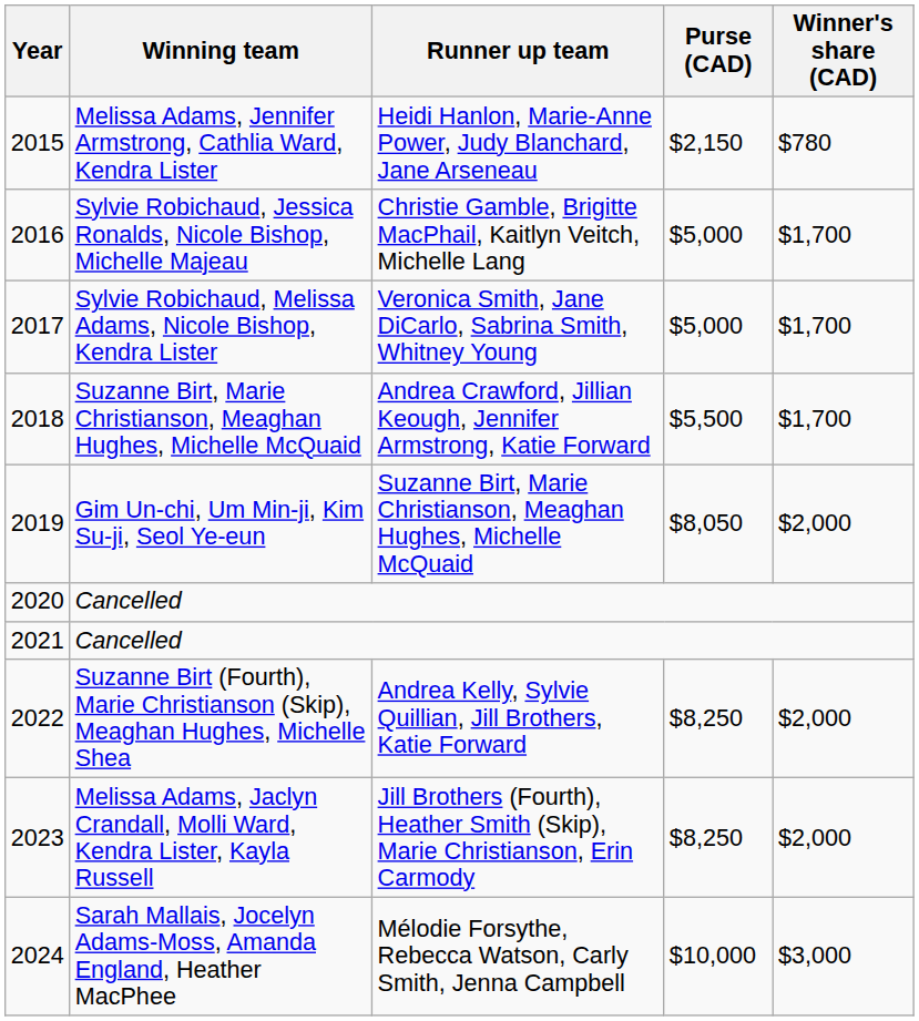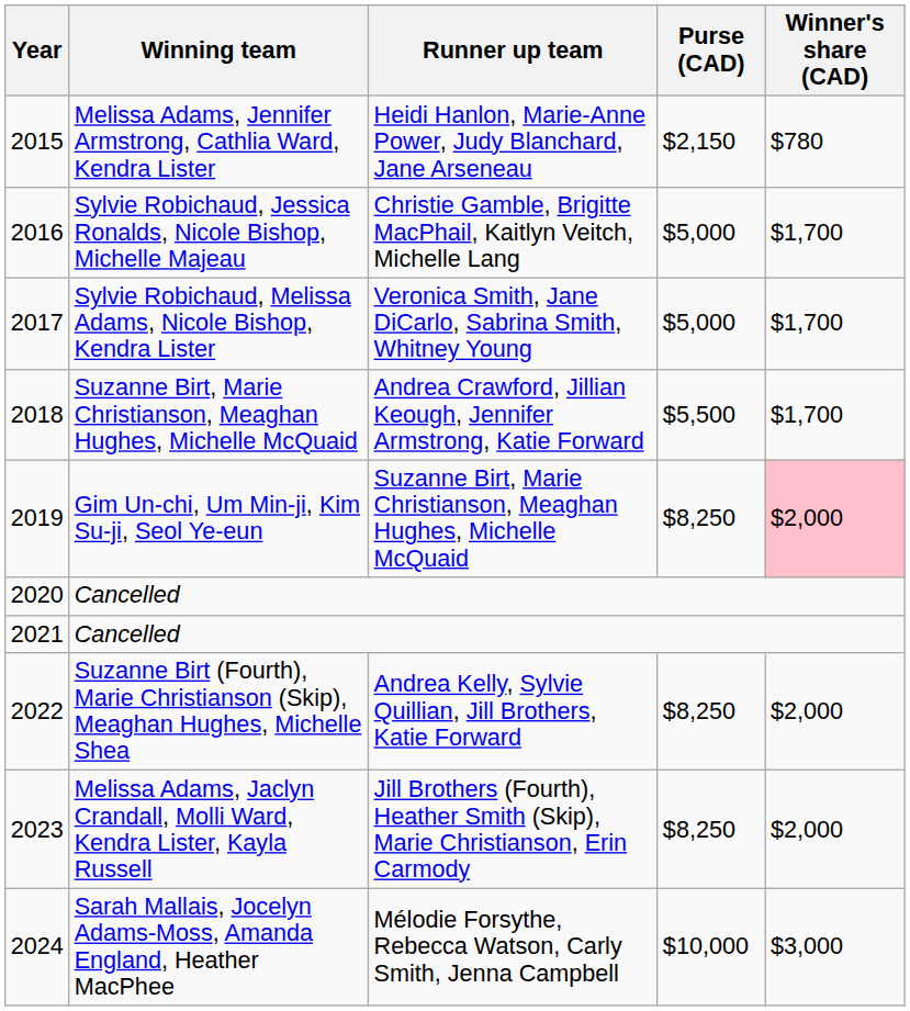 <table class="wikitable">
 <tr>
 <th scope="col">Year</th>
 <th scope="col">Winning team</th>
 <th scope="col">Runner up team</th>
 <th scope="col">Purse (CAD)</th>
 <th scope="col">Winner's share (CAD)</th>
 </tr>
 <tr>
 <td>2015</td>
 <td> <a href='#'>Melissa Adams</a>, <a href='#'>Jennifer Armstrong</a>, <a href='#'>Cathlia Ward</a>, <a href='#'>Kendra Lister</a></td>
 <td> <a href='#'>Heidi Hanlon</a>, <a href='#'>Marie-Anne Power</a>, <a href='#'>Judy Blanchard</a>, <a href='#'>Jane Arseneau</a></td>
 <td>$2,150</td>
 <td>$780</td>
 </tr>
 <tr>
 <td>2016</td>
 <td> <a href='#'>Sylvie Robichaud</a>, <a href='#'>Jessica Ronalds</a>, <a href='#'>Nicole Bishop</a>, <a href='#'>Michelle Majeau</a></td>
 <td> <a href='#'>Christie Gamble</a>, <a href='#'>Brigitte MacPhail</a>, Kaitlyn Veitch, Michelle Lang</td>
 <td>$5,000</td>
 <td>$1,700</td>
 </tr>
 <tr>
 <td>2017</td>
 <td> <a href='#'>Sylvie Robichaud</a>, <a href='#'>Melissa Adams</a>, <a href='#'>Nicole Bishop</a>, <a href='#'>Kendra Lister</a></td>
 <td> <a href='#'>Veronica Smith</a>, <a href='#'>Jane DiCarlo</a>, <a href='#'>Sabrina Smith</a>, <a href='#'>Whitney Young</a></td>
 <td>$5,000</td>
 <td>$1,700</td>
 </tr>
 <tr>
 <td>2018</td>
 <td> <a href='#'>Suzanne Birt</a>, <a href='#'>Marie Christianson</a>, <a href='#'>Meaghan Hughes</a>, <a href='#'>Michelle McQuaid</a></td>
 <td> <a href='#'>Andrea Crawford</a>, <a href='#'>Jillian Keough</a>, <a href='#'>Jennifer Armstrong</a>, <a href='#'>Katie Forward</a></td>
 <td>$5,500</td>
 <td>$1,700</td>
 </tr>
 <tr>
 <td>2019</td>
 <td> <a href='#'>Gim Un-chi</a>, <a href='#'>Um Min-ji</a>, <a href='#'>Kim Su-ji</a>, <a href='#'>Seol Ye-eun</a></td>
 <td> <a href='#'>Suzanne Birt</a>, <a href='#'>Marie Christianson</a>, <a href='#'>Meaghan Hughes</a>, <a href='#'>Michelle McQuaid</a></td>
-<td>$8,050</td>
-<td>$2,000</td>
+<td>$8,250</td>
+<td style="background: pink;">$2,000</td>
 </tr>
 <tr>
 <td>2020</td>
 <td colspan="4"><em>Cancelled</em></td>
 </tr>
 <tr>
 <td>2021</td>
 <td colspan="4"><em>Cancelled</em></td>
 </tr>
 <tr>
 <td>2022</td>
 <td> <a href='#'>Suzanne Birt</a> (Fourth), <a href='#'>Marie Christianson</a> (Skip), <a href='#'>Meaghan Hughes</a>, <a href='#'>Michelle Shea</a></td>
 <td> <a href='#'>Andrea Kelly</a>, <a href='#'>Sylvie Quillian</a>, <a href='#'>Jill Brothers</a>, <a href='#'>Katie Forward</a></td>
 <td>$8,250</td>
 <td>$2,000</td>
 </tr>
 <tr>
 <td>2023</td>
 <td> <a href='#'>Melissa Adams</a>, <a href='#'>Jaclyn Crandall</a>, <a href='#'>Molli Ward</a>, <a href='#'>Kendra Lister</a>, <a href='#'>Kayla Russell</a></td>
 <td> <a href='#'>Jill Brothers</a> (Fourth), <a href='#'>Heather Smith</a> (Skip), <a href='#'>Marie Christianson</a>, <a href='#'>Erin Carmody</a></td>
 <td>$8,250</td>
 <td>$2,000</td>
 </tr>
 <tr>
 <td>2024</td>
 <td> <a href='#'>Sarah Mallais</a>, <a href='#'>Jocelyn Adams-Moss</a>, <a href='#'>Amanda England</a>, Heather MacPhee</td>
 <td> Mélodie Forsythe, Rebecca Watson, Carly Smith, Jenna Campbell</td>
 <td>$10,000</td>
 <td>$3,000</td>
 </tr>
 </table>
